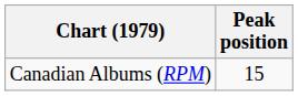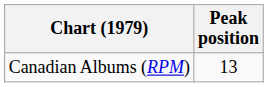 <table class="wikitable">
 <tr>
 <th>Chart (1979)</th>
 <th>Peak<br>position</th>
 </tr>
 <tr>
 <td>Canadian Albums (<em><a href='#'>RPM</a></em>)</td>
-<td align=center>15</td>
+<td align=center>13</td>
 </tr>
 </table>
